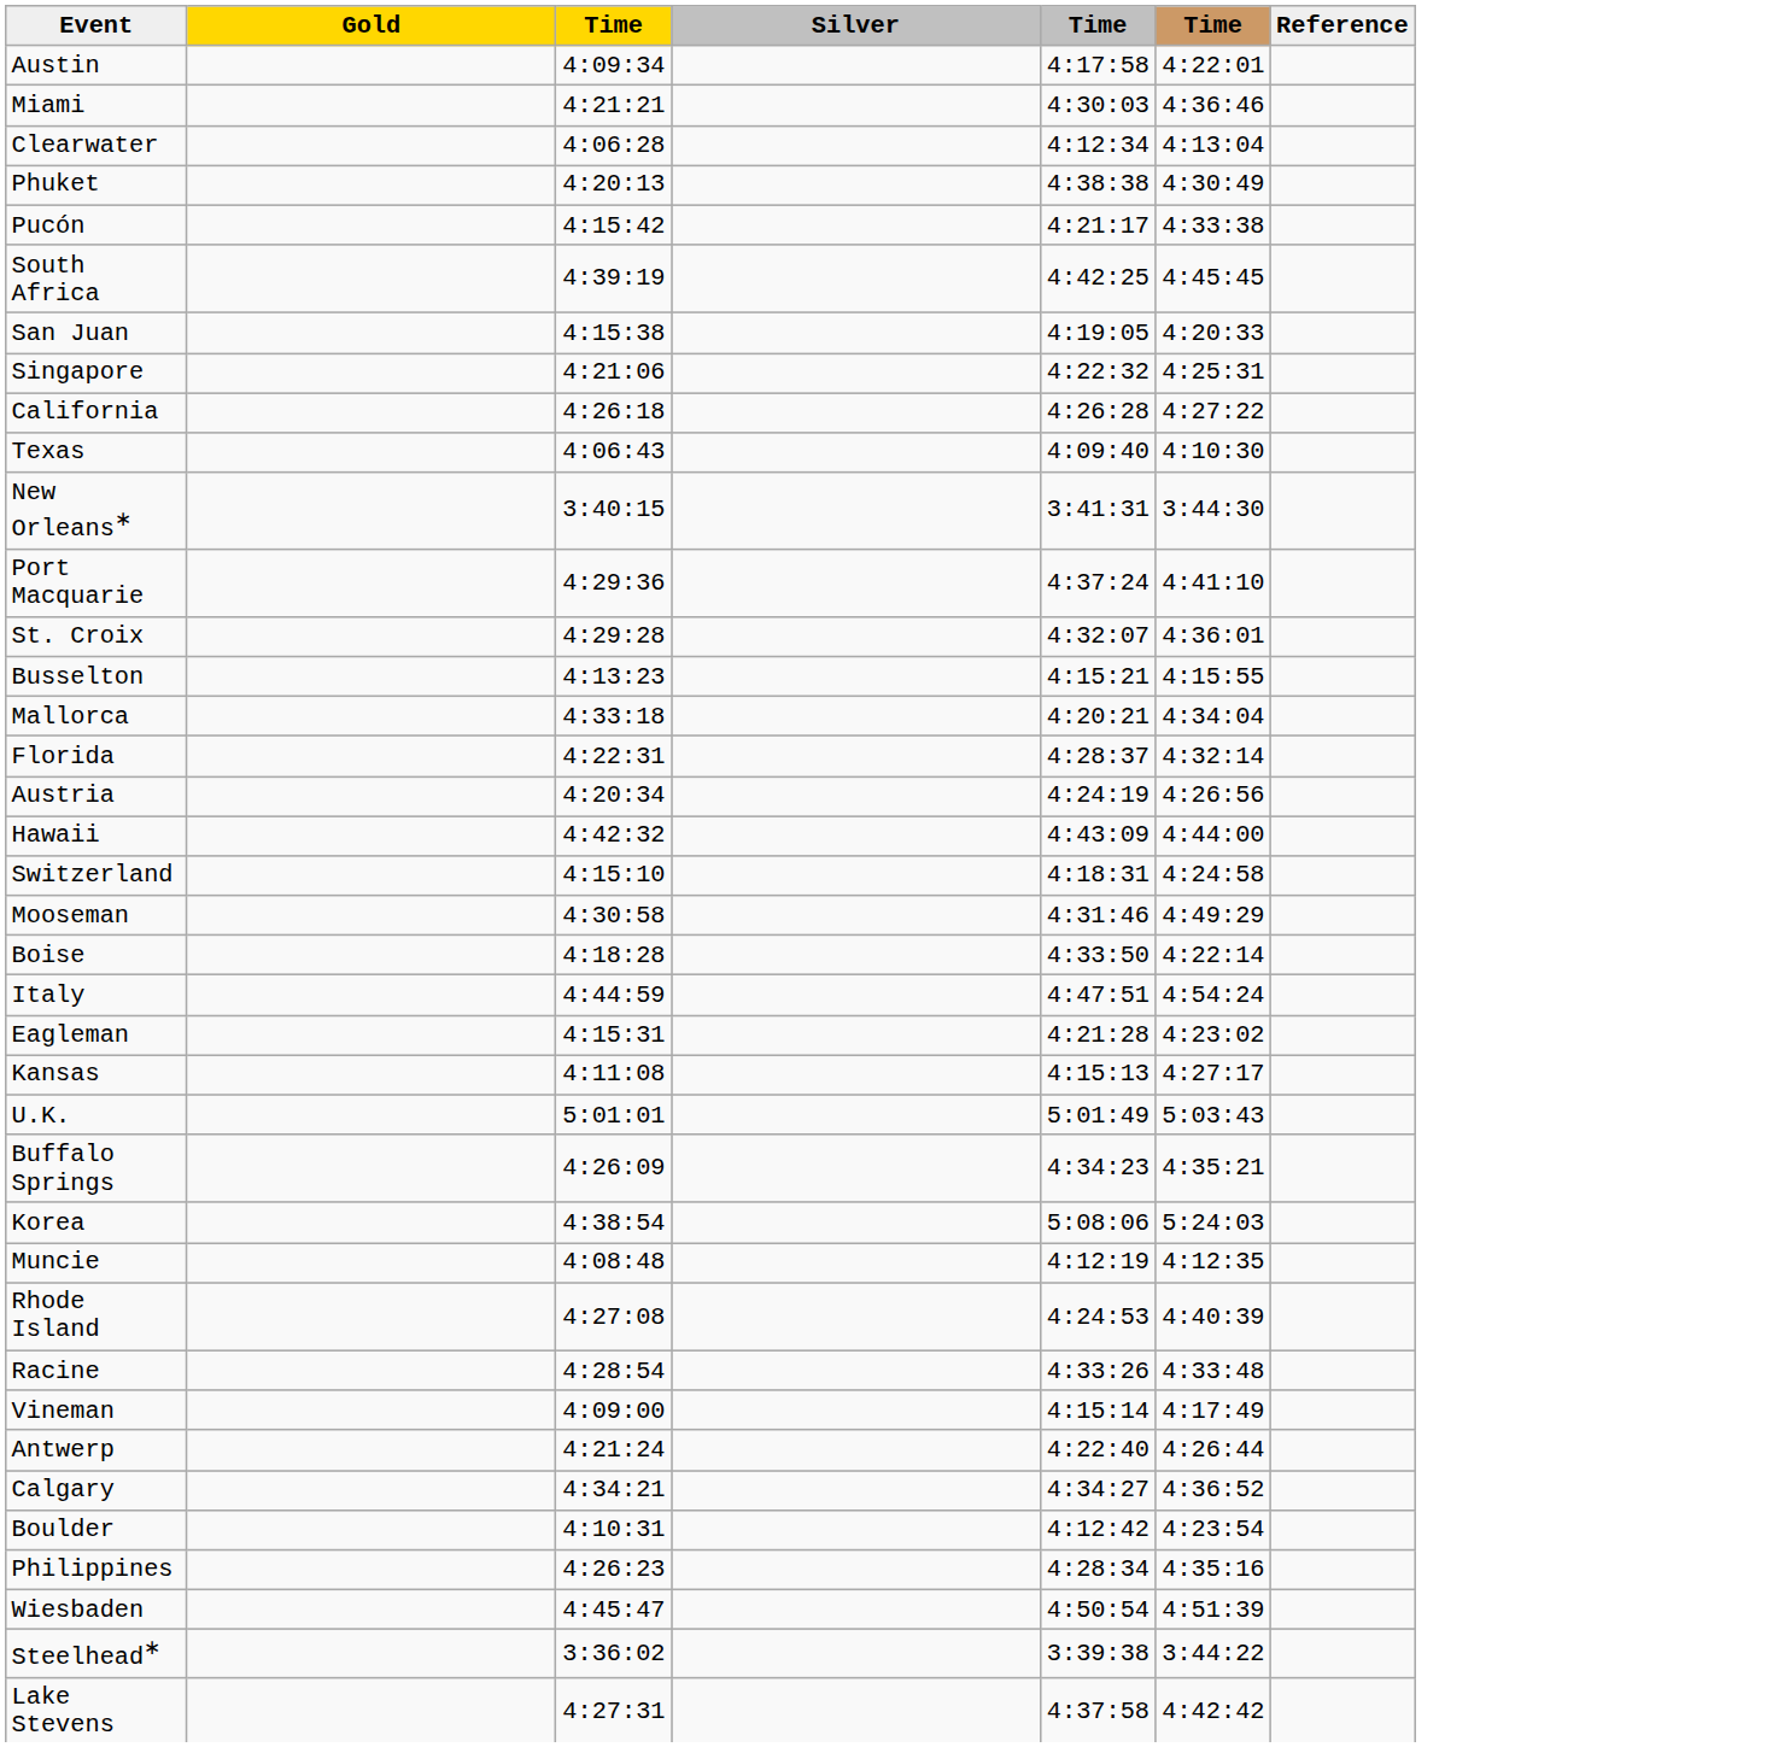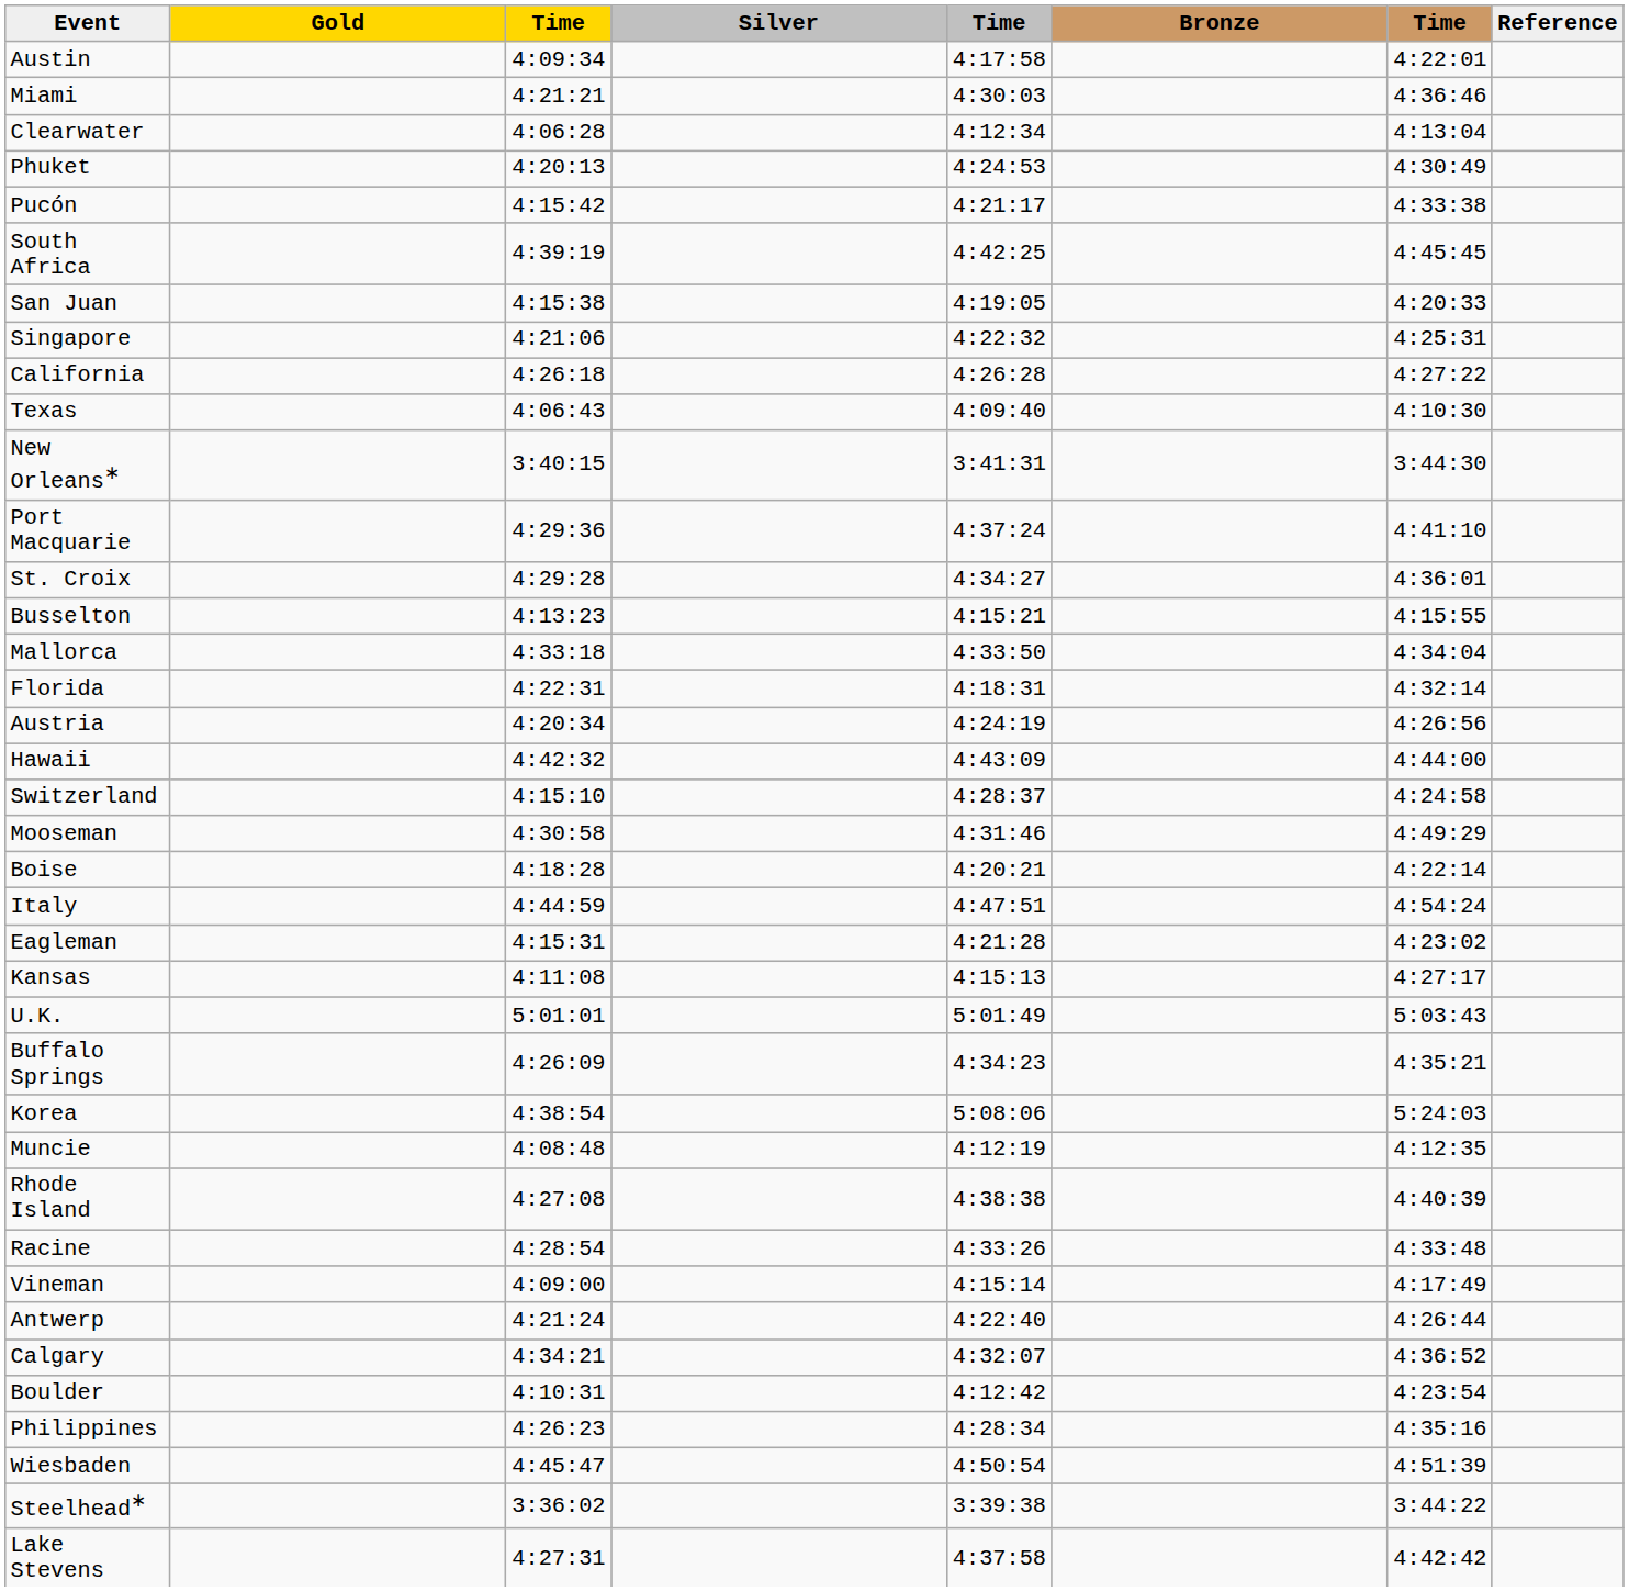 <table class="wikitable sortable">
 <tr align="center">
 <td width="90" bgcolor="efefef"><strong>Event</strong></td>
 <td width="190" bgcolor="gold"><strong>Gold</strong></td>
 <td width="55" bgcolor="gold"><strong>Time</strong></td>
 <td width="190" bgcolor="silver"><strong>Silver</strong></td>
 <td width="55" bgcolor="silver"><strong>Time</strong></td>
+<td width="190" bgcolor="cc9966"><strong>Bronze</strong></td>
 <td width="55" bgcolor="cc9966"><strong>Time</strong></td>
 <td class="unsortable" bgcolor="efefef"><strong>Reference</strong></td>
 </tr>
 <tr>
 <td>Austin</td>
 <td></td>
 <td align="right">4:09:34</td>
 <td></td>
 <td align="right">4:17:58</td>
+<td></td>
 <td align="right">4:22:01</td>
 <td></td>
 </tr>
 <tr>
 <td>Miami</td>
 <td></td>
 <td align="right">4:21:21</td>
 <td></td>
 <td align="right">4:30:03</td>
+<td></td>
 <td align="right">4:36:46</td>
 <td></td>
 </tr>
 <tr>
 <td>Clearwater</td>
 <td></td>
 <td align="right">4:06:28</td>
 <td></td>
 <td align="right">4:12:34</td>
+<td></td>
 <td align="right">4:13:04</td>
 <td></td>
 </tr>
 <tr>
 <td>Phuket</td>
 <td></td>
 <td align="right">4:20:13</td>
 <td></td>
-<td align="right">4:38:38</td>
+<td align="right">4:24:53</td>
+<td></td>
 <td align="right">4:30:49</td>
 <td></td>
 </tr>
 <tr>
 <td>Pucón</td>
 <td></td>
 <td align="right">4:15:42</td>
 <td></td>
 <td align="right">4:21:17</td>
+<td></td>
 <td align="right">4:33:38</td>
 <td></td>
 </tr>
 <tr>
 <td>South Africa</td>
 <td></td>
 <td align="right">4:39:19</td>
 <td></td>
 <td align="right">4:42:25</td>
+<td></td>
 <td align="right">4:45:45</td>
 <td></td>
 </tr>
 <tr>
 <td>San Juan</td>
 <td></td>
 <td align="right">4:15:38</td>
 <td></td>
 <td align="right">4:19:05</td>
+<td></td>
 <td align="right">4:20:33</td>
 <td></td>
 </tr>
 <tr>
 <td>Singapore</td>
 <td></td>
 <td align="right">4:21:06</td>
 <td></td>
 <td align="right">4:22:32</td>
+<td></td>
 <td align="right">4:25:31</td>
 <td></td>
 </tr>
 <tr>
 <td>California</td>
 <td></td>
 <td align="right">4:26:18</td>
 <td></td>
 <td align="right">4:26:28</td>
+<td></td>
 <td align="right">4:27:22</td>
 <td></td>
 </tr>
 <tr>
 <td>Texas</td>
 <td></td>
 <td align="right">4:06:43</td>
 <td></td>
 <td align="right">4:09:40</td>
+<td></td>
 <td align="right">4:10:30</td>
 <td></td>
 </tr>
 <tr>
 <td>New Orleans<sup>∗</sup></td>
 <td></td>
 <td align="right">3:40:15</td>
 <td></td>
 <td align="right">3:41:31</td>
+<td></td>
 <td align="right">3:44:30</td>
 <td></td>
 </tr>
 <tr>
 <td>Port Macquarie</td>
 <td></td>
 <td align="right">4:29:36</td>
 <td></td>
 <td align="right">4:37:24</td>
+<td></td>
 <td align="right">4:41:10</td>
 <td></td>
 </tr>
 <tr>
 <td>St. Croix</td>
 <td></td>
 <td align="right">4:29:28</td>
 <td></td>
-<td align="right">4:32:07</td>
+<td align="right">4:34:27</td>
+<td></td>
 <td align="right">4:36:01</td>
 <td></td>
 </tr>
 <tr>
 <td>Busselton</td>
 <td></td>
 <td align="right">4:13:23</td>
 <td></td>
 <td align="right">4:15:21</td>
+<td></td>
 <td align="right">4:15:55</td>
 <td></td>
 </tr>
 <tr>
 <td>Mallorca</td>
 <td></td>
 <td align="right">4:33:18</td>
 <td></td>
-<td align="right">4:20:21</td>
+<td align="right">4:33:50</td>
+<td></td>
 <td align="right">4:34:04</td>
 <td></td>
 </tr>
 <tr>
 <td>Florida</td>
 <td></td>
 <td align="right">4:22:31</td>
 <td></td>
-<td align="right">4:28:37</td>
+<td align="right">4:18:31</td>
+<td></td>
 <td align="right">4:32:14</td>
 <td></td>
 </tr>
 <tr>
 <td>Austria</td>
 <td></td>
 <td align="right">4:20:34</td>
 <td></td>
 <td align="right">4:24:19</td>
+<td></td>
 <td align="right">4:26:56</td>
 <td></td>
 </tr>
 <tr>
 <td>Hawaii</td>
 <td></td>
 <td align="right">4:42:32</td>
 <td></td>
 <td align="right">4:43:09</td>
+<td></td>
 <td align="right">4:44:00</td>
 <td></td>
 </tr>
 <tr>
 <td>Switzerland</td>
 <td></td>
 <td align="right">4:15:10</td>
 <td></td>
-<td align="right">4:18:31</td>
+<td align="right">4:28:37</td>
+<td></td>
 <td align="right">4:24:58</td>
 <td></td>
 </tr>
 <tr>
 <td>Mooseman</td>
 <td></td>
 <td align="right">4:30:58</td>
 <td></td>
 <td align="right">4:31:46</td>
+<td></td>
 <td align="right">4:49:29</td>
 <td></td>
 </tr>
 <tr>
 <td>Boise</td>
 <td></td>
 <td align="right">4:18:28</td>
 <td></td>
-<td align="right">4:33:50</td>
+<td align="right">4:20:21</td>
+<td></td>
 <td align="right">4:22:14</td>
 <td></td>
 </tr>
 <tr>
 <td>Italy</td>
 <td></td>
 <td align="right">4:44:59</td>
 <td></td>
 <td align="right">4:47:51</td>
+<td></td>
 <td align="right">4:54:24</td>
 <td></td>
 </tr>
 <tr>
 <td>Eagleman</td>
 <td></td>
 <td align="right">4:15:31</td>
 <td></td>
 <td align="right">4:21:28</td>
+<td></td>
 <td align="right">4:23:02</td>
 <td></td>
 </tr>
 <tr>
 <td>Kansas</td>
 <td></td>
 <td align="right">4:11:08</td>
 <td></td>
 <td align="right">4:15:13</td>
+<td></td>
 <td align="right">4:27:17</td>
 <td></td>
 </tr>
 <tr>
 <td>U.K.</td>
 <td></td>
 <td align="right">5:01:01</td>
 <td></td>
 <td align="right">5:01:49</td>
+<td></td>
 <td align="right">5:03:43</td>
 <td></td>
 </tr>
 <tr>
 <td>Buffalo Springs</td>
 <td></td>
 <td align="right">4:26:09</td>
 <td></td>
 <td align="right">4:34:23</td>
+<td></td>
 <td align="right">4:35:21</td>
 <td></td>
 </tr>
 <tr>
 <td>Korea</td>
 <td></td>
 <td align="right">4:38:54</td>
 <td></td>
 <td align="right">5:08:06</td>
+<td></td>
 <td align="right">5:24:03</td>
 <td></td>
 </tr>
 <tr>
 <td>Muncie</td>
 <td></td>
 <td align="right">4:08:48</td>
 <td></td>
 <td align="right">4:12:19</td>
+<td></td>
 <td align="right">4:12:35</td>
 <td></td>
 </tr>
 <tr>
 <td>Rhode Island</td>
 <td></td>
 <td align="right">4:27:08</td>
 <td></td>
-<td align="right">4:24:53</td>
+<td align="right">4:38:38</td>
+<td></td>
 <td align="right">4:40:39</td>
 <td></td>
 </tr>
 <tr>
 <td>Racine</td>
 <td></td>
 <td align="right">4:28:54</td>
 <td></td>
 <td align="right">4:33:26</td>
+<td></td>
 <td align="right">4:33:48</td>
 <td></td>
 </tr>
 <tr>
 <td>Vineman</td>
 <td></td>
 <td align="right">4:09:00</td>
 <td></td>
 <td align="right">4:15:14</td>
+<td></td>
 <td align="right">4:17:49</td>
 <td></td>
 </tr>
 <tr>
 <td>Antwerp</td>
 <td></td>
 <td align="right">4:21:24</td>
 <td></td>
 <td align="right">4:22:40</td>
+<td></td>
 <td align="right">4:26:44</td>
 <td></td>
 </tr>
 <tr>
 <td>Calgary</td>
 <td></td>
 <td align="right">4:34:21</td>
 <td></td>
-<td align="right">4:34:27</td>
+<td align="right">4:32:07</td>
+<td></td>
 <td align="right">4:36:52</td>
 <td></td>
 </tr>
 <tr>
 <td>Boulder</td>
 <td></td>
 <td align="right">4:10:31</td>
 <td></td>
 <td align="right">4:12:42</td>
+<td></td>
 <td align="right">4:23:54</td>
 <td></td>
 </tr>
 <tr>
 <td>Philippines</td>
 <td></td>
 <td align="right">4:26:23</td>
 <td></td>
 <td align="right">4:28:34</td>
+<td></td>
 <td align="right">4:35:16</td>
 <td></td>
 </tr>
 <tr>
 <td>Wiesbaden</td>
 <td></td>
 <td align="right">4:45:47</td>
 <td></td>
 <td align="right">4:50:54</td>
+<td></td>
 <td align="right">4:51:39</td>
 <td></td>
 </tr>
 <tr>
 <td>Steelhead<sup>∗</sup></td>
 <td></td>
 <td align="right">3:36:02</td>
 <td></td>
 <td align="right">3:39:38</td>
+<td></td>
 <td align="right">3:44:22</td>
 <td></td>
 </tr>
 <tr>
 <td>Lake Stevens</td>
 <td></td>
 <td align="right">4:27:31</td>
 <td></td>
 <td align="right">4:37:58</td>
+<td></td>
 <td align="right">4:42:42</td>
 <td></td>
 </tr>
 </table>
